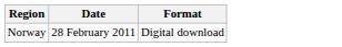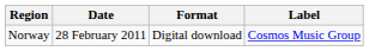 <table class=wikitable>
 <tr>
 <th>Region</th>
 <th>Date</th>
 <th>Format</th>
+<th>Label</th>
 </tr>
 <tr>
 <td>Norway</td>
 <td>28 February 2011</td>
 <td>Digital download</td>
+<td><a href='#'>Cosmos Music Group</a></td>
 </tr>
 </table>
